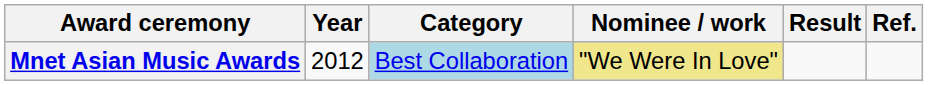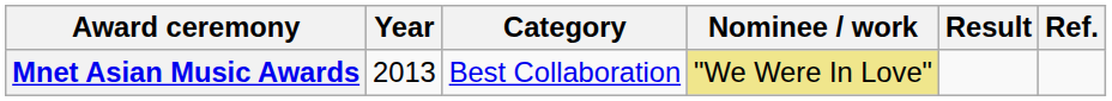 <table class="wikitable plainrowheaders" style="text-align:center">
 <tr>
 <th>Award ceremony</th>
 <th>Year</th>
 <th>Category</th>
 <th>Nominee / work</th>
 <th>Result</th>
 <th>Ref.</th>
 </tr>
 <tr>
 <th scope="row"><a href='#'>Mnet Asian Music Awards</a></th>
-<td>2012</td>
-<td style="background: lightblue;"><a href='#'>Best Collaboration</a></td>
+<td>2013</td>
+<td><a href='#'>Best Collaboration</a></td>
 <td "We Were In Love" style="background: khaki;">"We Were In Love"</td>
 <td></td>
 <td></td>
 </tr>
 </table>
